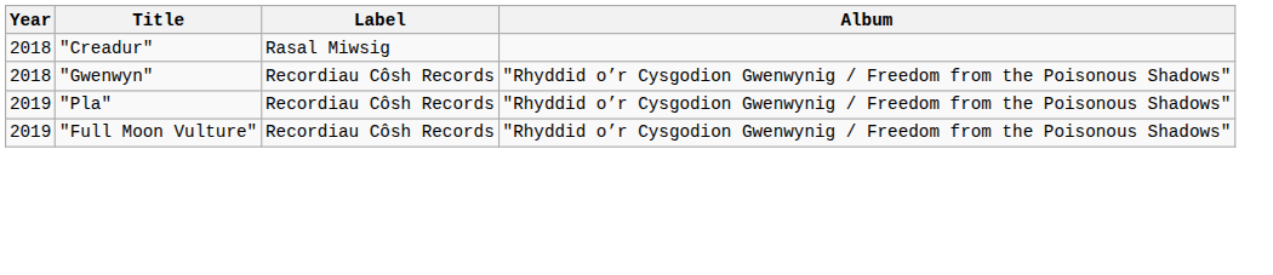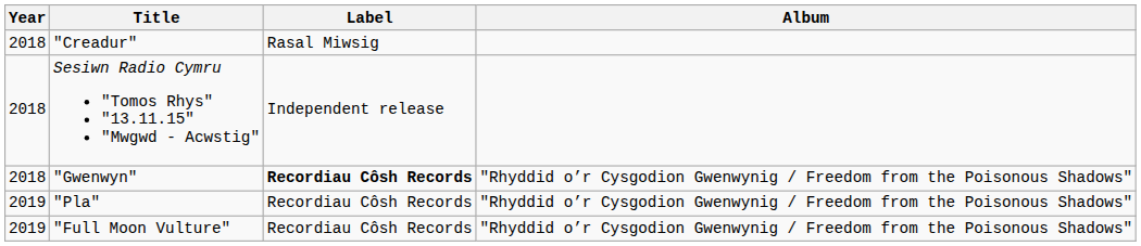 <table class="wikitable">
 <tr>
 <th>Year</th>
 <th>Title</th>
 <th>Label</th>
 <th>Album</th>
 </tr>
 <tr>
 <td>2018</td>
 <td>"Creadur"</td>
 <td>Rasal Miwsig</td>
 <td></td>
 </tr>
 <tr>
 <td>2018</td>
+<td><em>Sesiwn Radio Cymru</em><br><ul><li>"Tomos Rhys"</li><li>"13.11.15"</li><li>"Mwgwd - Acwstig"</li></ul></td>
+<td>Independent release</td>
+<td></td>
+</tr>
+<tr>
+<td>2018</td>
 <td>"Gwenwyn"</td>
-<td>Recordiau Côsh Records</td>
+<td><strong>Recordiau Côsh Records</strong></td>
 <td>"Rhyddid o’r Cysgodion Gwenwynig / Freedom from the Poisonous Shadows"</td>
 </tr>
 <tr>
 <td>2019</td>
 <td>"Pla"</td>
 <td>Recordiau Côsh Records</td>
 <td>"Rhyddid o’r Cysgodion Gwenwynig / Freedom from the Poisonous Shadows"</td>
 </tr>
 <tr>
 <td>2019</td>
 <td>"Full Moon Vulture"</td>
 <td>Recordiau Côsh Records</td>
 <td>"Rhyddid o’r Cysgodion Gwenwynig / Freedom from the Poisonous Shadows"</td>
 </tr>
 </table>
